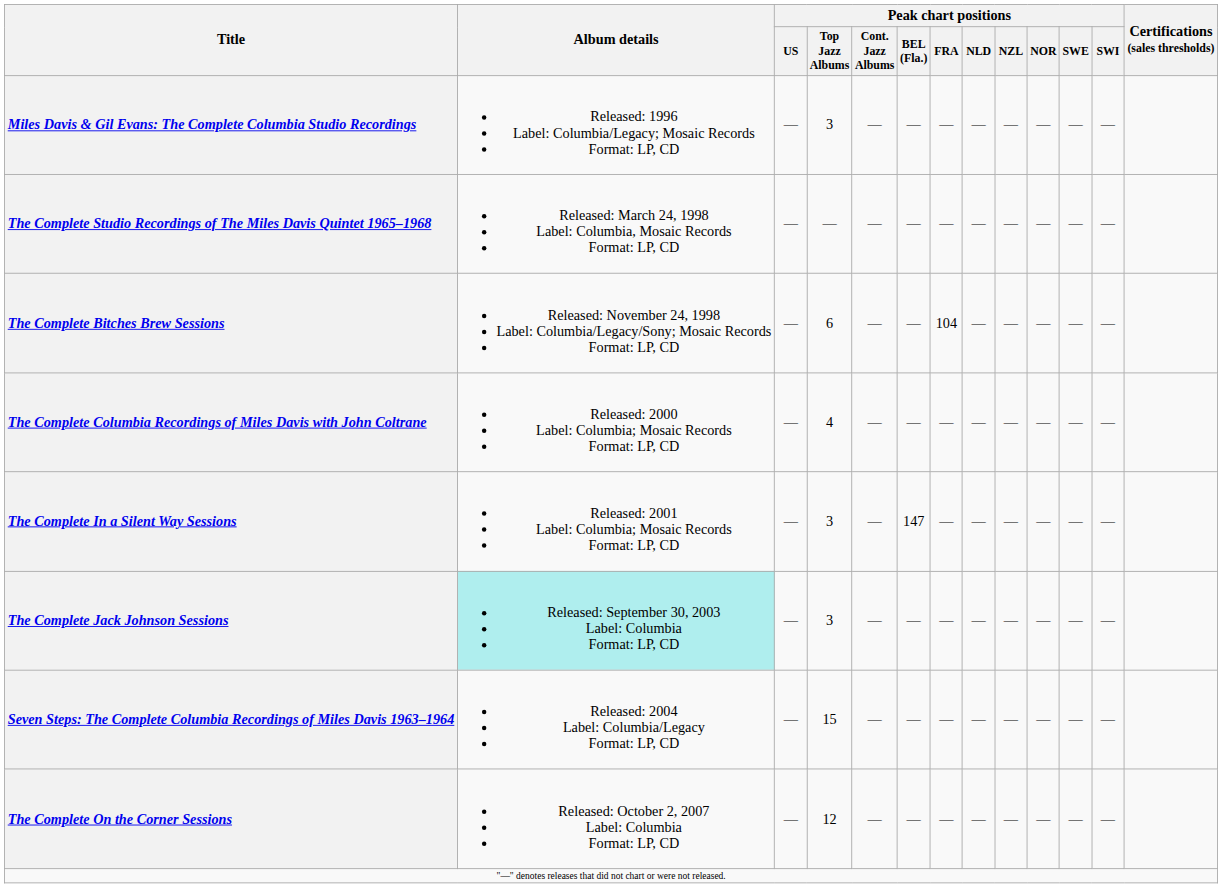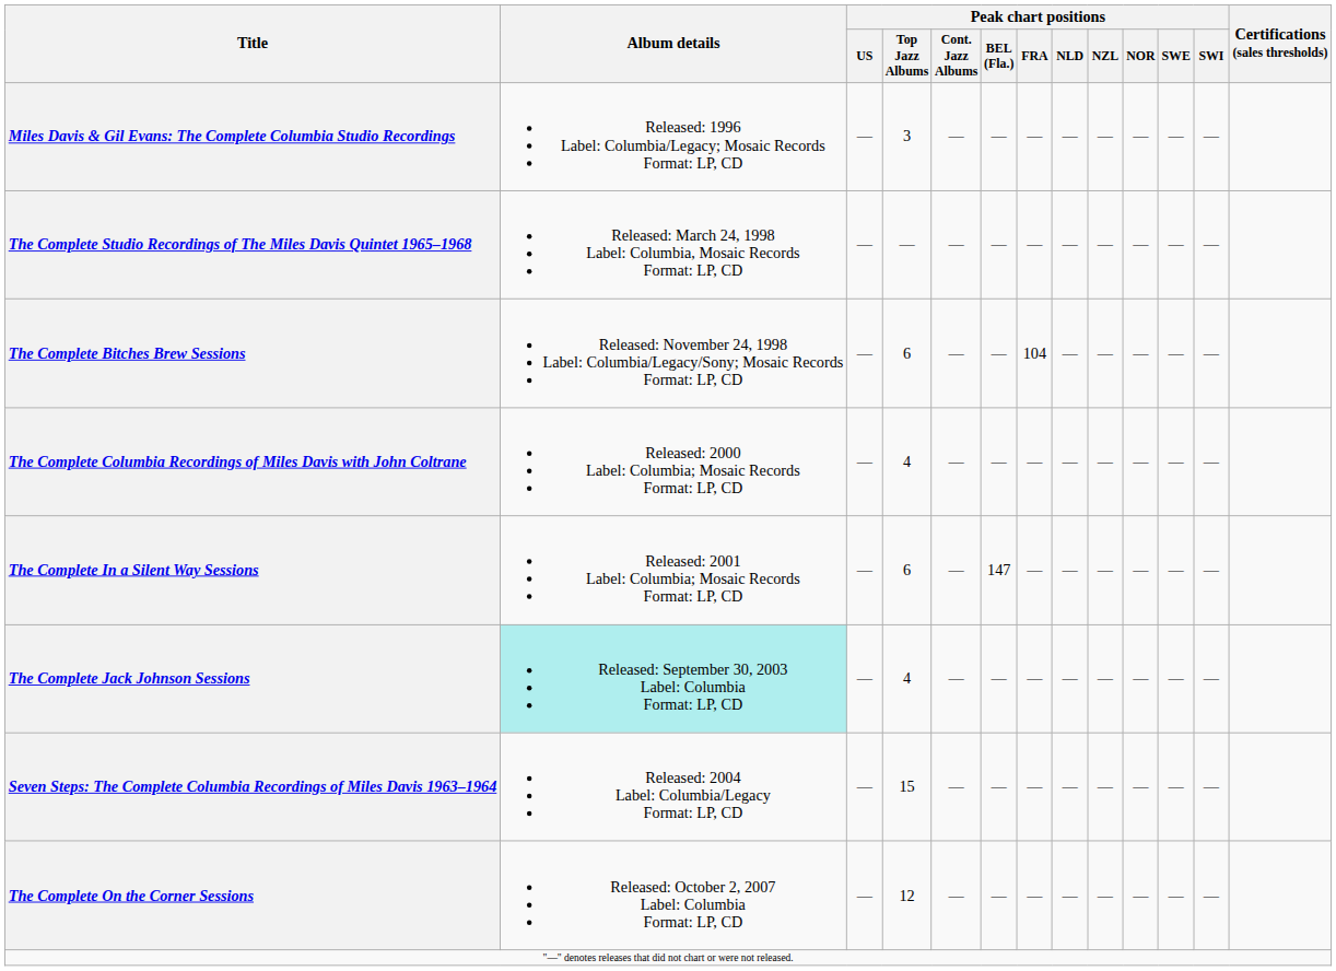 <table class="wikitable plainrowheaders" style="text-align:center">
 <tr>
 <th rowspan="2" scope="col">Title</th>
 <th rowspan="2" scope="col">Album details</th>
 <th colspan="10" scope="col">Peak chart positions</th>
 <th rowspan="2" scope="col">Certifications<br><small>(sales thresholds)</small></th>
 </tr>
 <tr style="font-size:smaller;">
 <th width="30">US<br></th>
 <th width="30">Top <br>Jazz Albums<br></th>
 <th width="30">Cont. <br>Jazz Albums<br></th>
 <th width="30">BEL (Fla.)<br></th>
 <th width="30">FRA<br></th>
 <th width="30">NLD<br></th>
 <th width="30">NZL<br></th>
 <th width="30">NOR<br></th>
 <th width="30">SWE<br></th>
 <th width="30">SWI<br></th>
 </tr>
 <tr>
 <th scope="row" style="text-align:left"><em><a href='#'>Miles Davis & Gil Evans: The Complete Columbia Studio Recordings</a></em></th>
 <td><br><ul><li>Released: 1996</li><li>Label: Columbia/Legacy; Mosaic Records</li><li>Format: LP, CD</li></ul></td>
 <td>—</td>
 <td>3</td>
 <td>—</td>
 <td>—</td>
 <td>—</td>
 <td>—</td>
 <td>—</td>
 <td>—</td>
 <td>—</td>
 <td>—</td>
 <td></td>
 </tr>
 <tr>
 <th scope="row" style="text-align:left"><em><a href='#'>The Complete Studio Recordings of The Miles Davis Quintet 1965–1968</a></em></th>
 <td><br><ul><li>Released: March 24, 1998</li><li>Label: Columbia, Mosaic Records</li><li>Format: LP, CD</li></ul></td>
 <td>—</td>
 <td>—</td>
 <td>—</td>
 <td>—</td>
 <td>—</td>
 <td>—</td>
 <td>—</td>
 <td>—</td>
 <td>—</td>
 <td>—</td>
 <td></td>
 </tr>
 <tr>
 <th scope="row" style="text-align:left"><em><a href='#'>The Complete Bitches Brew Sessions</a></em></th>
 <td><br><ul><li>Released: November 24, 1998</li><li>Label: Columbia/Legacy/Sony; Mosaic Records</li><li>Format: LP, CD</li></ul></td>
 <td>—</td>
 <td>6</td>
 <td>—</td>
 <td>—</td>
 <td>104</td>
 <td>—</td>
 <td>—</td>
 <td>—</td>
 <td>—</td>
 <td>—</td>
 <td></td>
 </tr>
 <tr>
 <th scope="row" style="text-align:left"><em><a href='#'>The Complete Columbia Recordings of Miles Davis with John Coltrane</a></em></th>
 <td><br><ul><li>Released: 2000</li><li>Label: Columbia; Mosaic Records</li><li>Format: LP, CD</li></ul></td>
 <td>—</td>
 <td>4</td>
 <td>—</td>
 <td>—</td>
 <td>—</td>
 <td>—</td>
 <td>—</td>
 <td>—</td>
 <td>—</td>
 <td>—</td>
 <td></td>
 </tr>
 <tr>
 <th scope="row" style="text-align:left"><em><a href='#'>The Complete In a Silent Way Sessions</a></em></th>
 <td><br><ul><li>Released: 2001</li><li>Label: Columbia; Mosaic Records</li><li>Format: LP, CD</li></ul></td>
 <td>—</td>
-<td>3</td>
+<td>6</td>
 <td>—</td>
 <td>147</td>
 <td>—</td>
 <td>—</td>
 <td>—</td>
 <td>—</td>
 <td>—</td>
 <td>—</td>
 <td></td>
 </tr>
 <tr>
 <th scope="row" style="text-align:left"><em><a href='#'>The Complete Jack Johnson Sessions</a></em></th>
 <td style="background: paleturquoise;"><br><ul><li>Released: September 30, 2003</li><li>Label: Columbia</li><li>Format: LP, CD</li></ul></td>
 <td>—</td>
-<td>3</td>
+<td>4</td>
 <td>—</td>
 <td>—</td>
 <td>—</td>
 <td>—</td>
 <td>—</td>
 <td>—</td>
 <td>—</td>
 <td>—</td>
 <td></td>
 </tr>
 <tr>
 <th scope="row" style="text-align:left"><em><a href='#'>Seven Steps: The Complete Columbia Recordings of Miles Davis 1963–1964</a></em></th>
 <td><br><ul><li>Released: 2004</li><li>Label: Columbia/Legacy</li><li>Format: LP, CD</li></ul></td>
 <td>—</td>
 <td>15</td>
 <td>—</td>
 <td>—</td>
 <td>—</td>
 <td>—</td>
 <td>—</td>
 <td>—</td>
 <td>—</td>
 <td>—</td>
 <td></td>
 </tr>
 <tr>
 <th scope="row" style="text-align:left"><em><a href='#'>The Complete On the Corner Sessions</a></em></th>
 <td><br><ul><li>Released: October 2, 2007</li><li>Label: Columbia</li><li>Format: LP, CD</li></ul></td>
 <td>—</td>
 <td>12</td>
 <td>—</td>
 <td>—</td>
 <td>—</td>
 <td>—</td>
 <td>—</td>
 <td>—</td>
 <td>—</td>
 <td>—</td>
 <td></td>
 </tr>
 <tr>
 <td colspan="24" style="font-size:8pt; text-align:center;">"—" denotes releases that did not chart or were not released.</td>
 </tr>
 </table>
